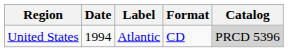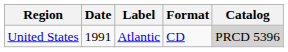 <table class="wikitable">
 <tr>
 <th>Region</th>
 <th>Date</th>
 <th>Label</th>
 <th>Format</th>
 <th>Catalog</th>
 </tr>
 <tr>
 <td><a href='#'>United States</a></td>
-<td>1994</td>
+<td>1991</td>
 <td><a href='#'>Atlantic</a></td>
 <td><a href='#'>CD</a></td>
 <td style="background: lightgrey;">PRCD 5396</td>
 </tr>
 </table>
